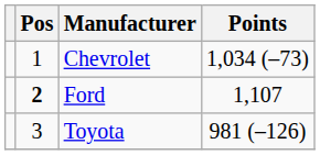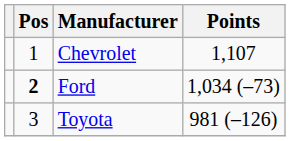 <table class="wikitable" style="font-size: 95%;">
 <tr>
 <th></th>
 <th>Pos</th>
 <th>Manufacturer</th>
 <th>Points</th>
 </tr>
 <tr>
 <td align="left"></td>
 <td style="text-align:center;">1</td>
 <td><a href='#'>Chevrolet</a></td>
-<td style="text-align:center;">1,034 (–73)</td>
+<td style="text-align:center;">1,107</td>
 </tr>
 <tr>
 <td align="left"></td>
 <td style="text-align:center;"><strong>2</strong></td>
 <td><a href='#'>Ford</a></td>
-<td style="text-align:center;">1,107</td>
+<td style="text-align:center;">1,034 (–73)</td>
 </tr>
 <tr>
 <td align="left"></td>
 <td style="text-align:center;">3</td>
 <td><a href='#'>Toyota</a></td>
 <td style="text-align:center;">981 (–126)</td>
 </tr>
 <tr class="sortbottom">
 </tr>
 </table>
